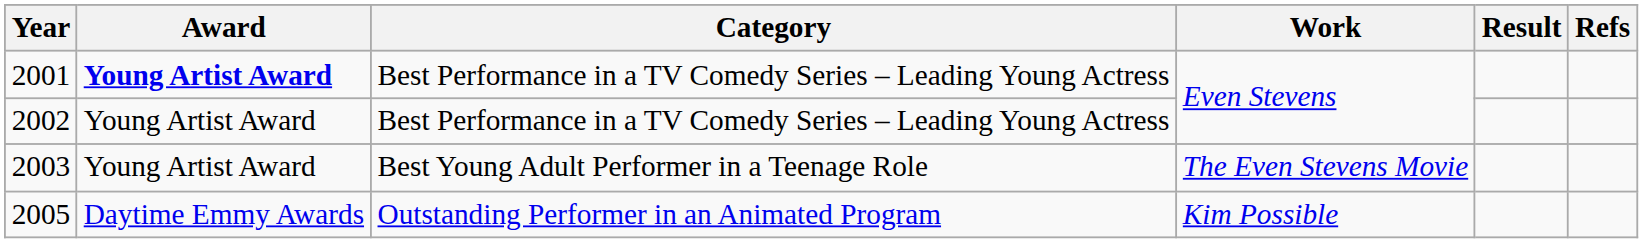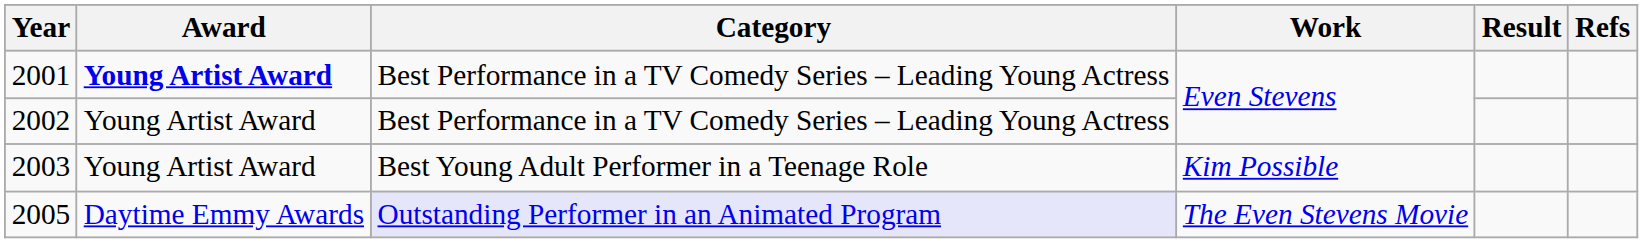 <table class="wikitable">
 <tr>
 <th>Year</th>
 <th>Award</th>
 <th>Category</th>
 <th>Work</th>
 <th>Result</th>
 <th>Refs</th>
 </tr>
 <tr>
 <td>2001</td>
 <td><strong><a href='#'>Young Artist Award</a></strong></td>
 <td>Best Performance in a TV Comedy Series – Leading Young Actress</td>
 <td rowspan="2"><em><a href='#'>Even Stevens</a></em></td>
 <td></td>
 <td style="text-align:center;"></td>
 </tr>
 <tr>
 <td>2002</td>
 <td>Young Artist Award</td>
 <td>Best Performance in a TV Comedy Series – Leading Young Actress</td>
 <td></td>
 <td style="text-align:center;"></td>
 </tr>
 <tr>
 <td>2003</td>
 <td>Young Artist Award</td>
 <td>Best Young Adult Performer in a Teenage Role</td>
-<td><em><a href='#'>The Even Stevens Movie</a></em></td>
+<td><em><a href='#'>Kim Possible</a></em></td>
 <td></td>
 <td style="text-align:center;"></td>
 </tr>
 <tr>
 <td>2005</td>
 <td><a href='#'>Daytime Emmy Awards</a></td>
-<td><a href='#'>Outstanding Performer in an Animated Program</a></td>
-<td><em><a href='#'>Kim Possible</a></em></td>
+<td style="background: lavender;"><a href='#'>Outstanding Performer in an Animated Program</a></td>
+<td><em><a href='#'>The Even Stevens Movie</a></em></td>
 <td></td>
 <td></td>
 </tr>
 </table>
